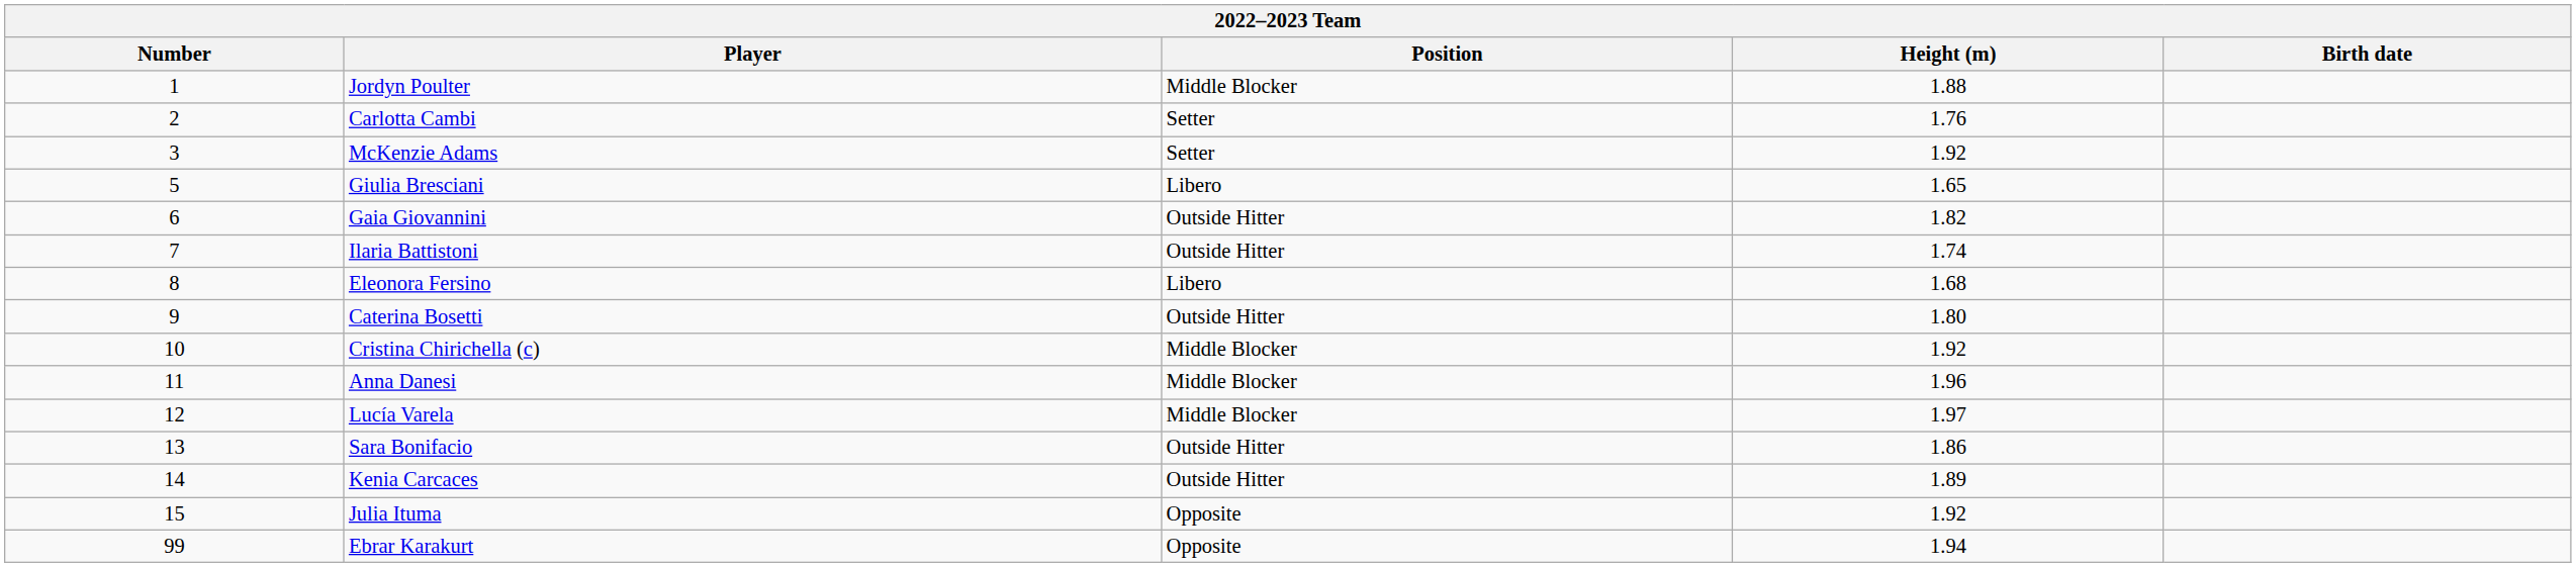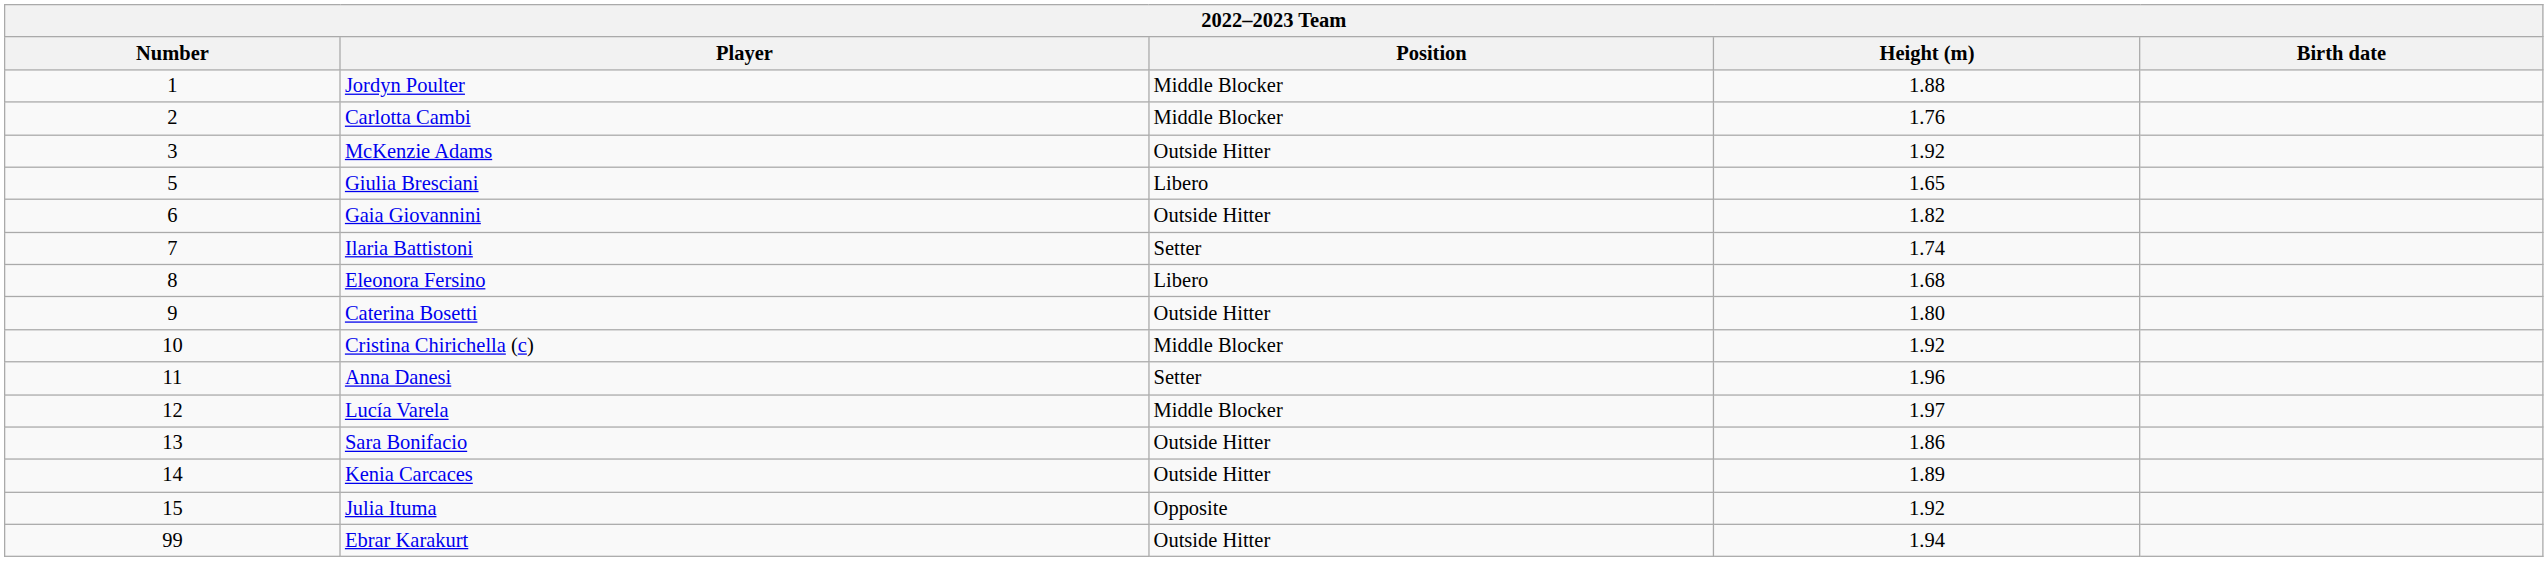 <table class="wikitable collapsible collapsed" style="width:100%;">
 <tr>
 <th colspan=6><strong>2022–2023 Team</strong></th>
 </tr>
 <tr>
 <th>Number</th>
 <th>Player</th>
 <th>Position</th>
 <th>Height (m)</th>
 <th>Birth date</th>
 </tr>
 <tr>
 <td align=center>1</td>
 <td> <a href='#'>Jordyn Poulter</a></td>
 <td>Middle Blocker</td>
 <td align=center>1.88</td>
 <td></td>
 </tr>
 <tr>
 <td align=center>2</td>
 <td> <a href='#'>Carlotta Cambi</a></td>
-<td>Setter</td>
+<td>Middle Blocker</td>
 <td align=center>1.76</td>
 <td></td>
 </tr>
 <tr>
 <td align=center>3</td>
 <td> <a href='#'>McKenzie Adams</a></td>
-<td>Setter</td>
+<td>Outside Hitter</td>
 <td align=center>1.92</td>
 <td></td>
 </tr>
 <tr>
 <td align=center>5</td>
 <td> <a href='#'>Giulia Bresciani</a></td>
 <td>Libero</td>
 <td align=center>1.65</td>
 <td></td>
 </tr>
 <tr>
 <td align=center>6</td>
 <td> <a href='#'>Gaia Giovannini</a></td>
 <td>Outside Hitter</td>
 <td align=center>1.82</td>
 <td></td>
 </tr>
 <tr>
 <td align=center>7</td>
 <td> <a href='#'>Ilaria Battistoni</a></td>
-<td>Outside Hitter</td>
+<td>Setter</td>
 <td align=center>1.74</td>
 <td></td>
 </tr>
 <tr>
 <td align=center>8</td>
 <td> <a href='#'>Eleonora Fersino</a></td>
 <td>Libero</td>
 <td align=center>1.68</td>
 <td></td>
 </tr>
 <tr>
 <td align=center>9</td>
 <td> <a href='#'>Caterina Bosetti</a></td>
 <td>Outside Hitter</td>
 <td align=center>1.80</td>
 <td></td>
 </tr>
 <tr>
 <td align=center>10</td>
 <td> <a href='#'>Cristina Chirichella</a> (<a href='#'>c</a>)</td>
 <td>Middle Blocker</td>
 <td align=center>1.92</td>
 <td></td>
 </tr>
 <tr>
 <td align=center>11</td>
 <td> <a href='#'>Anna Danesi</a></td>
-<td>Middle Blocker</td>
+<td>Setter</td>
 <td align=center>1.96</td>
 <td></td>
 </tr>
 <tr>
 <td align="center">12</td>
 <td> <a href='#'>Lucía Varela</a></td>
 <td>Middle Blocker</td>
 <td align="center">1.97</td>
 <td></td>
 </tr>
 <tr>
 <td align="center">13</td>
 <td> <a href='#'>Sara Bonifacio</a></td>
 <td>Outside Hitter</td>
 <td align="center">1.86</td>
 <td></td>
 </tr>
 <tr>
 <td align="center">14</td>
 <td> <a href='#'>Kenia Carcaces</a></td>
 <td>Outside Hitter</td>
 <td align="center">1.89</td>
 <td></td>
 </tr>
 <tr>
 <td align="center">15</td>
 <td> <a href='#'>Julia Ituma</a></td>
 <td>Opposite</td>
 <td align="center">1.92</td>
 <td></td>
 </tr>
 <tr>
 <td align="center">99</td>
 <td> <a href='#'>Ebrar Karakurt</a></td>
-<td>Opposite</td>
+<td>Outside Hitter</td>
 <td align="center">1.94</td>
 <td></td>
 </tr>
 </table>
